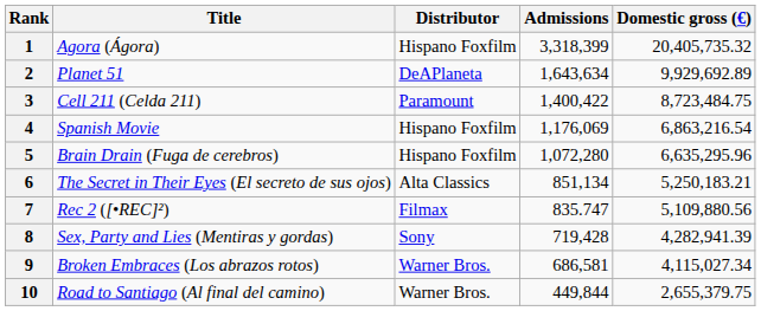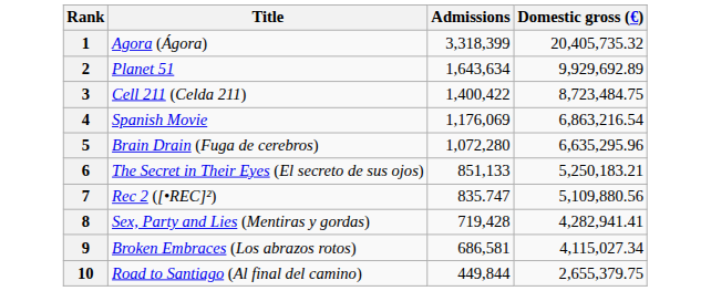 <table class="wikitable" style="margin:1em auto;">
 <tr>
 <th>Rank</th>
 <th>Title</th>
-<th>Distributor</th>
 <th>Admissions</th>
 <th>Domestic gross (<a href='#'>€</a>)</th>
 </tr>
 <tr>
 <th align = "center">1</th>
 <td><em><a href='#'>Agora</a></em> (<em>Ágora</em>)</td>
-<td>Hispano Foxfilm</td>
 <td align = "right">3,318,399</td>
 <td align = "right">20,405,735.32</td>
 </tr>
 <tr>
 <th align = "center">2</th>
 <td><em><a href='#'>Planet 51</a></em></td>
-<td><a href='#'>DeAPlaneta</a></td>
 <td align = "right">1,643,634</td>
 <td align = "right">9,929,692.89</td>
 </tr>
 <tr>
 <th align = "center">3</th>
 <td><em><a href='#'>Cell 211</a></em> (<em>Celda 211</em>)</td>
-<td><a href='#'>Paramount</a></td>
 <td align = "right">1,400,422</td>
 <td align = "right">8,723,484.75</td>
 </tr>
 <tr>
 <th align = "center">4</th>
 <td><em><a href='#'>Spanish Movie</a></em></td>
-<td>Hispano Foxfilm</td>
 <td align = "right">1,176,069</td>
 <td align = "right">6,863,216.54</td>
 </tr>
 <tr>
 <th align = "center">5</th>
 <td><em><a href='#'>Brain Drain</a></em> (<em>Fuga de cerebros</em>)</td>
-<td>Hispano Foxfilm</td>
 <td align = "right">1,072,280</td>
 <td align = "right">6,635,295.96</td>
 </tr>
 <tr>
 <th align = "center">6</th>
 <td><em><a href='#'>The Secret in Their Eyes</a></em> (<em>El secreto de sus ojos</em>)</td>
-<td>Alta Classics</td>
-<td align = "right">851,134</td>
+<td align = "right">851,133</td>
 <td align = "right">5,250,183.21</td>
 </tr>
 <tr>
 <th align = "center">7</th>
 <td><em><a href='#'>Rec 2</a></em> (<em>[•REC]²</em>)</td>
-<td><a href='#'>Filmax</a></td>
 <td align = "right">835.747</td>
 <td align = "right">5,109,880.56</td>
 </tr>
 <tr>
 <th align = "center">8</th>
 <td><em><a href='#'>Sex, Party and Lies</a></em> (<em>Mentiras y gordas</em>)</td>
-<td><a href='#'>Sony</a></td>
 <td align = "right">719,428</td>
-<td align = "right">4,282,941.39</td>
+<td align = "right">4,282,941.41</td>
 </tr>
 <tr>
 <th align = "center">9</th>
 <td><em><a href='#'>Broken Embraces</a></em> (<em>Los abrazos rotos</em>)</td>
-<td><a href='#'>Warner Bros.</a></td>
 <td align = "right">686,581</td>
 <td align = "right">4,115,027.34</td>
 </tr>
 <tr>
 <th align = "center">10</th>
 <td><em><a href='#'>Road to Santiago</a></em> (<em>Al final del camino</em>)</td>
-<td>Warner Bros.</td>
 <td align = "right">449,844</td>
 <td align = "right">2,655,379.75</td>
 </tr>
 </table>
